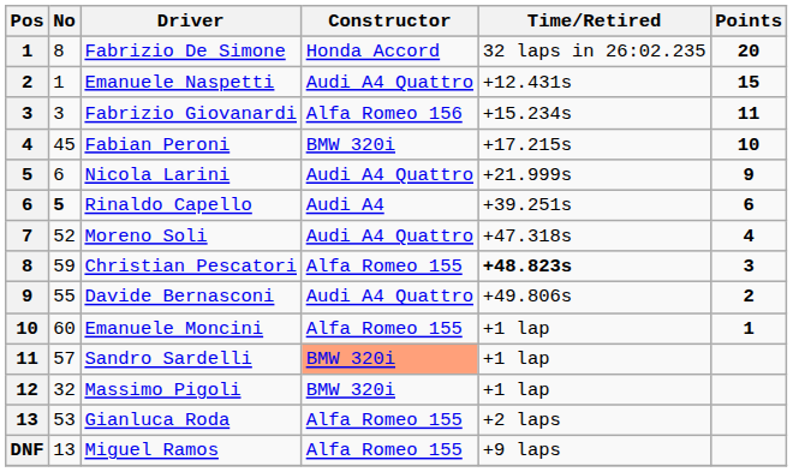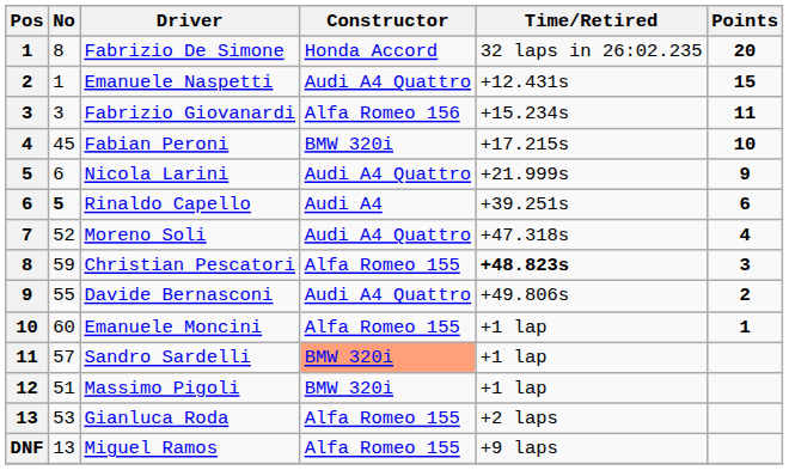 <table class="wikitable" style="font-size: 80%;">
 <tr>
 <th>Pos</th>
 <th>No</th>
 <th>Driver</th>
 <th>Constructor</th>
 <th>Time/Retired</th>
 <th>Points</th>
 </tr>
 <tr>
 <th>1</th>
 <td>8</td>
 <td> <a href='#'>Fabrizio De Simone</a></td>
 <td><a href='#'>Honda Accord</a></td>
 <td>32 laps in 26:02.235</td>
 <td align=center><strong>20</strong></td>
 </tr>
 <tr>
 <th>2</th>
 <td>1</td>
 <td> <a href='#'>Emanuele Naspetti</a></td>
 <td><a href='#'>Audi A4 Quattro</a></td>
 <td>+12.431s</td>
 <td align=center><strong>15</strong></td>
 </tr>
 <tr>
 <th>3</th>
 <td>3</td>
 <td> <a href='#'>Fabrizio Giovanardi</a></td>
 <td><a href='#'>Alfa Romeo 156</a></td>
 <td>+15.234s</td>
 <td align=center><strong>11</strong></td>
 </tr>
 <tr>
 <th>4</th>
 <td>45</td>
 <td> <a href='#'>Fabian Peroni</a></td>
 <td><a href='#'>BMW 320i</a></td>
 <td>+17.215s</td>
 <td align=center><strong>10</strong></td>
 </tr>
 <tr>
 <th>5</th>
 <td>6</td>
 <td> <a href='#'>Nicola Larini</a></td>
 <td><a href='#'>Audi A4 Quattro</a></td>
 <td>+21.999s</td>
 <td align=center><strong>9</strong></td>
 </tr>
 <tr>
 <th>6</th>
 <td><strong>5</strong></td>
 <td> <a href='#'>Rinaldo Capello</a></td>
 <td><a href='#'>Audi A4</a></td>
 <td>+39.251s</td>
 <td align=center><strong>6</strong></td>
 </tr>
 <tr>
 <th>7</th>
 <td>52</td>
 <td> <a href='#'>Moreno Soli</a></td>
 <td><a href='#'>Audi A4 Quattro</a></td>
 <td>+47.318s</td>
 <td align=center><strong>4</strong></td>
 </tr>
 <tr>
 <th>8</th>
 <td>59</td>
 <td> <a href='#'>Christian Pescatori</a></td>
 <td><a href='#'>Alfa Romeo 155</a></td>
 <td><strong>+48.823s</strong></td>
 <td align=center><strong>3</strong></td>
 </tr>
 <tr>
 <th>9</th>
 <td>55</td>
 <td> <a href='#'>Davide Bernasconi</a></td>
 <td><a href='#'>Audi A4 Quattro</a></td>
 <td>+49.806s</td>
 <td align=center><strong>2</strong></td>
 </tr>
 <tr>
 <th>10</th>
 <td>60</td>
 <td> <a href='#'>Emanuele Moncini</a></td>
 <td><a href='#'>Alfa Romeo 155</a></td>
 <td>+1 lap</td>
 <td align=center><strong>1</strong></td>
 </tr>
 <tr>
 <th>11</th>
 <td>57</td>
 <td> <a href='#'>Sandro Sardelli</a></td>
 <td style="background: lightsalmon;"><a href='#'>BMW 320i</a></td>
 <td>+1 lap</td>
 <td></td>
 </tr>
 <tr>
 <th>12</th>
-<td>32</td>
+<td>51</td>
 <td> <a href='#'>Massimo Pigoli</a></td>
 <td><a href='#'>BMW 320i</a></td>
 <td>+1 lap</td>
 <td></td>
 </tr>
 <tr>
 <th>13</th>
 <td>53</td>
 <td> <a href='#'>Gianluca Roda</a></td>
 <td><a href='#'>Alfa Romeo 155</a></td>
 <td>+2 laps</td>
 <td></td>
 </tr>
 <tr>
 <th>DNF</th>
 <td>13</td>
 <td> <a href='#'>Miguel Ramos</a></td>
 <td><a href='#'>Alfa Romeo 155</a></td>
 <td>+9 laps</td>
 <td></td>
 </tr>
 <tr>
 </tr>
 </table>
